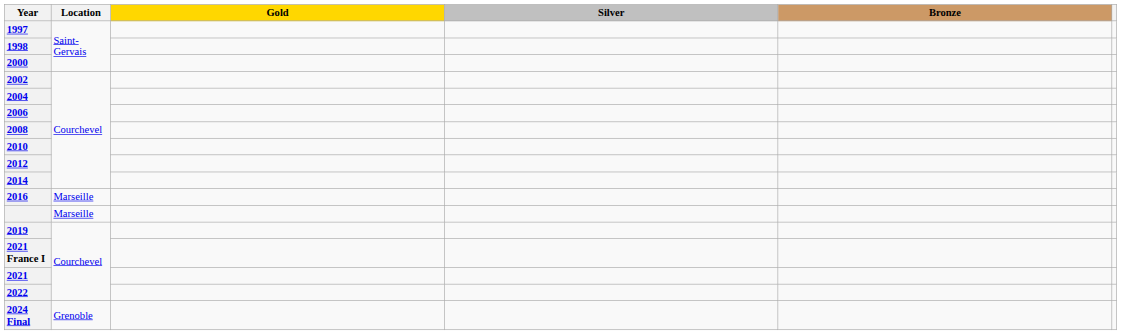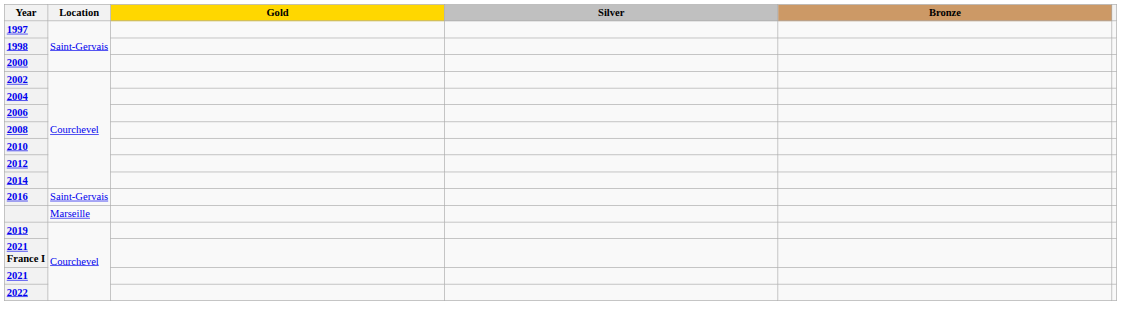 <table class="wikitable unsortable" style="text-align:left; width:85%">
 <tr>
 <th scope="col" style="text-align:center">Year</th>
 <th scope="col" style="text-align:center">Location</th>
 <td scope="col" style="text-align:center; width:30%; background:gold"><strong>Gold</strong></td>
 <td scope="col" style="text-align:center; width:30%; background:silver"><strong>Silver</strong></td>
 <td scope="col" style="text-align:center; width:30%; background:#c96"><strong>Bronze</strong></td>
 <th scope="col" style="text-align:center"></th>
 </tr>
 <tr>
 <th scope="row" style="text-align:left"><a href='#'>1997</a></th>
 <td rowspan="3"><a href='#'>Saint-Gervais</a></td>
 <td></td>
 <td></td>
 <td></td>
 <td></td>
 </tr>
 <tr>
 <th scope="row" style="text-align:left"><a href='#'>1998</a></th>
 <td></td>
 <td></td>
 <td></td>
 <td></td>
 </tr>
 <tr>
 <th scope="row" style="text-align:left"><a href='#'>2000</a></th>
 <td></td>
 <td></td>
 <td></td>
 <td></td>
 </tr>
 <tr>
 <th scope="row" style="text-align:left"><a href='#'>2002</a></th>
 <td rowspan="7"><a href='#'>Courchevel</a></td>
 <td></td>
 <td></td>
 <td></td>
 <td></td>
 </tr>
 <tr>
 <th scope="row" style="text-align:left"><a href='#'>2004</a></th>
 <td></td>
 <td></td>
 <td></td>
 <td></td>
 </tr>
 <tr>
 <th scope="row" style="text-align:left"><a href='#'>2006</a></th>
 <td></td>
 <td></td>
 <td></td>
 <td></td>
 </tr>
 <tr>
 <th scope="row" style="text-align:left"><a href='#'>2008</a></th>
 <td></td>
 <td></td>
 <td></td>
 <td></td>
 </tr>
 <tr>
 <th scope="row" style="text-align:left"><a href='#'>2010</a></th>
 <td></td>
 <td></td>
 <td></td>
 <td></td>
 </tr>
 <tr>
 <th scope="row" style="text-align:left"><a href='#'>2012</a></th>
 <td></td>
 <td></td>
 <td></td>
 <td></td>
 </tr>
 <tr>
 <th scope="row" style="text-align:left"><a href='#'>2014</a></th>
 <td></td>
 <td></td>
 <td></td>
 <td></td>
 </tr>
 <tr>
 <th scope="row" style="text-align:left"><a href='#'>2016</a></th>
-<td><a href='#'>Marseille</a></td>
+<td><a href='#'>Saint-Gervais</a></td>
 <td></td>
 <td></td>
 <td></td>
 <td></td>
 </tr>
 <tr>
 <th scope="row" style="text-align:left"></th>
 <td><a href='#'>Marseille</a></td>
 <td></td>
 <td></td>
 <td></td>
 <td></td>
 </tr>
 <tr>
 <th scope="row" style="text-align:left"><a href='#'>2019</a></th>
 <td rowspan="4"><a href='#'>Courchevel</a></td>
 <td></td>
 <td></td>
 <td></td>
 <td></td>
 </tr>
 <tr>
 <th scope="row" style="text-align:left"><a href='#'>2021</a><br>France I</th>
 <td></td>
 <td></td>
 <td></td>
 <td></td>
 </tr>
 <tr>
 <th scope="row" style="text-align:left"><a href='#'>2021</a><br></th>
 <td></td>
 <td></td>
 <td></td>
 <td></td>
 </tr>
 <tr>
 <th scope="row" style="text-align:left"><a href='#'>2022</a></th>
 <td></td>
 <td></td>
 <td></td>
 <td></td>
 </tr>
-<tr>
-<th scope="row" style="text-align:left"><a href='#'>2024 Final</a></th>
-<td><a href='#'>Grenoble</a></td>
-<td></td>
-<td></td>
-<td></td>
-<td></td>
-</tr>
 </table>
